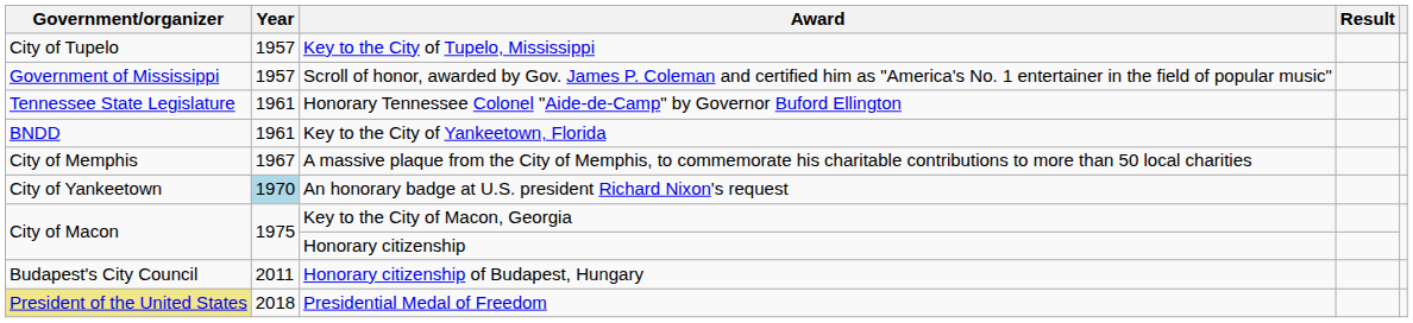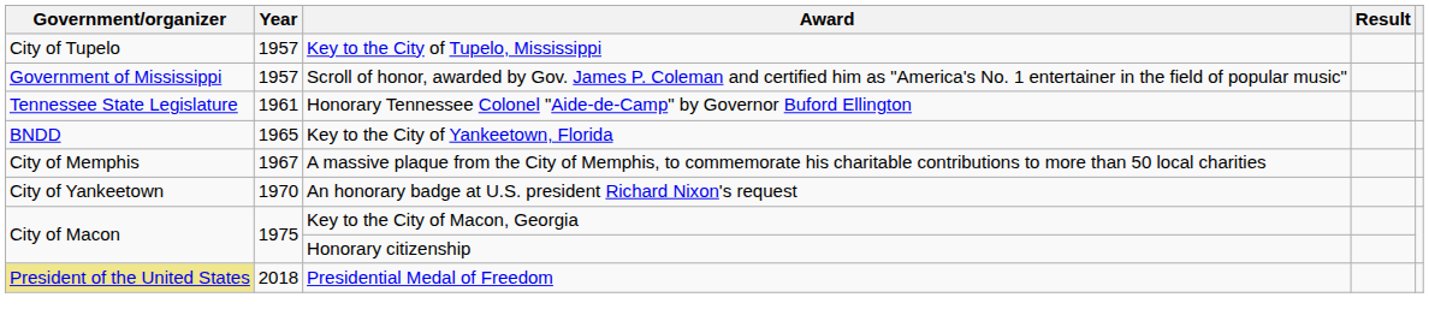 <table class="wikitable plainrowheaders sortable" style="margin-right: 0;">
 <tr>
 <th scope="col">Government/organizer</th>
 <th scope="col">Year</th>
 <th scope="col">Award</th>
 <th scope="col">Result</th>
 <th scope="col" class="unsortable"></th>
 </tr>
 <tr>
 <td>City of Tupelo</td>
 <td>1957</td>
 <td><a href='#'>Key to the City</a> of <a href='#'>Tupelo, Mississippi</a></td>
 <td></td>
 <td style="text-align:center;"></td>
 </tr>
 <tr>
 <td><a href='#'>Government of Mississippi</a></td>
 <td>1957</td>
 <td>Scroll of honor, awarded by Gov. <a href='#'>James P. Coleman</a> and certified him as "America's No. 1 entertainer in the field of popular music"</td>
 <td></td>
 <td style="text-align:center;"></td>
 </tr>
 <tr>
 <td><a href='#'>Tennessee State Legislature</a></td>
 <td>1961</td>
 <td>Honorary Tennessee <a href='#'>Colonel</a> "<a href='#'>Aide-de-Camp</a>" by Governor <a href='#'>Buford Ellington</a></td>
 <td></td>
 <td style="text-align:center;"></td>
 </tr>
 <tr>
 <td><a href='#'>BNDD</a></td>
-<td>1961</td>
+<td>1965</td>
 <td>Key to the City of <a href='#'>Yankeetown, Florida</a></td>
 <td></td>
 <td style="text-align:center;"></td>
 </tr>
 <tr>
 <td>City of Memphis</td>
 <td>1967</td>
 <td>A massive plaque from the City of Memphis, to commemorate his charitable contributions to more than 50 local charities</td>
 <td></td>
 <td style="text-align:center;"></td>
 </tr>
 <tr>
 <td>City of Yankeetown</td>
-<td style="background: lightblue;">1970</td>
+<td>1970</td>
 <td>An honorary badge at U.S. president <a href='#'>Richard Nixon</a>'s request</td>
 <td></td>
 <td style="text-align:center;"></td>
 </tr>
 <tr>
 <td rowspan="2">City of Macon</td>
 <td rowspan="2">1975</td>
 <td>Key to the City of Macon, Georgia</td>
 <td></td>
 <td align="center" rowspan="2"></td>
 </tr>
 <tr>
 <td>Honorary citizenship</td>
 <td></td>
 </tr>
 <tr>
-<td>Budapest's City Council</td>
-<td>2011</td>
-<td><a href='#'>Honorary citizenship</a> of Budapest, Hungary</td>
-<td></td>
-<td style="text-align:center;"></td>
-</tr>
-<tr>
 <td style="background: khaki;"><a href='#'>President of the United States</a></td>
 <td>2018</td>
 <td><a href='#'>Presidential Medal of Freedom</a></td>
 <td></td>
 <td style="text-align:center;"></td>
 </tr>
 </table>
